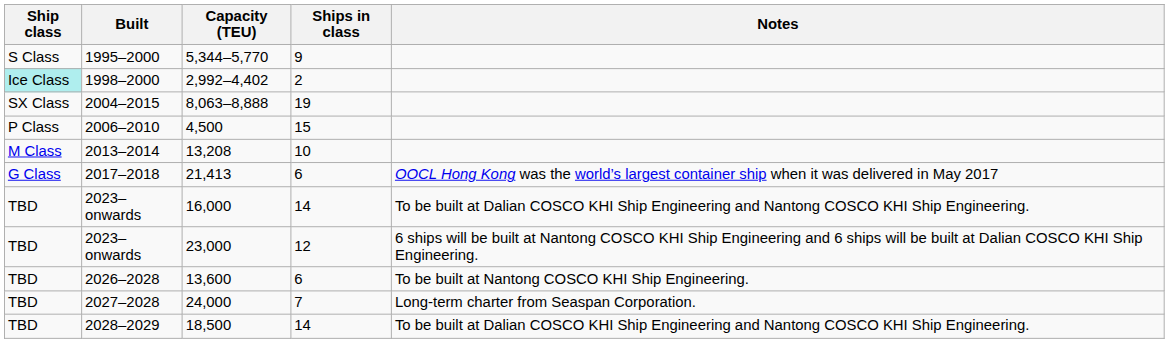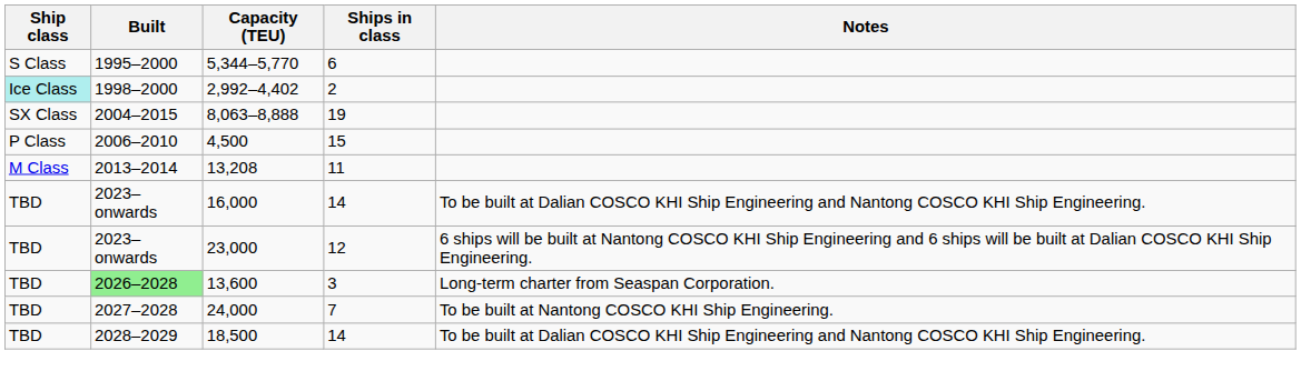 <table class="wikitable">
 <tr>
 <th>Ship class</th>
 <th>Built</th>
 <th>Capacity (TEU)</th>
 <th>Ships in class</th>
 <th>Notes</th>
 </tr>
 <tr>
 <td>S Class</td>
 <td>1995–2000</td>
 <td>5,344–5,770</td>
-<td>9</td>
+<td>6</td>
 <td></td>
 </tr>
 <tr>
 <td style="background: paleturquoise;">Ice Class</td>
 <td>1998–2000</td>
 <td>2,992–4,402</td>
 <td>2</td>
 <td></td>
 </tr>
 <tr>
 <td>SX Class</td>
 <td>2004–2015</td>
 <td>8,063–8,888</td>
 <td>19</td>
 <td></td>
 </tr>
 <tr>
 <td>P Class</td>
 <td>2006–2010</td>
 <td>4,500</td>
 <td>15</td>
 <td></td>
 </tr>
 <tr>
 <td><a href='#'>M Class</a></td>
 <td>2013–2014</td>
 <td>13,208</td>
-<td>10</td>
+<td>11</td>
 <td></td>
-</tr>
-<tr>
-<td><a href='#'>G Class</a></td>
-<td>2017–2018</td>
-<td>21,413</td>
-<td>6</td>
-<td><em><a href='#'>OOCL Hong Kong</a></em> was the <a href='#'>world’s largest container ship</a> when it was delivered in May 2017 </td>
 </tr>
 <tr>
 <td>TBD</td>
 <td>2023–onwards</td>
 <td>16,000</td>
 <td>14</td>
 <td>To be built at Dalian COSCO KHI Ship Engineering and Nantong COSCO KHI Ship Engineering.</td>
 </tr>
 <tr>
 <td>TBD</td>
 <td>2023–onwards</td>
 <td>23,000</td>
 <td>12</td>
 <td>6 ships will be built at Nantong COSCO KHI Ship Engineering and 6 ships will be built at Dalian COSCO KHI Ship Engineering.</td>
 </tr>
 <tr>
 <td>TBD</td>
-<td>2026–2028</td>
+<td style="background: lightgreen;">2026–2028</td>
 <td>13,600</td>
-<td>6</td>
-<td>To be built at Nantong COSCO KHI Ship Engineering.</td>
+<td>3</td>
+<td>Long-term charter from Seaspan Corporation.</td>
 </tr>
 <tr>
 <td>TBD</td>
 <td>2027–2028</td>
 <td>24,000</td>
 <td>7</td>
-<td>Long-term charter from Seaspan Corporation.</td>
+<td>To be built at Nantong COSCO KHI Ship Engineering.</td>
 </tr>
 <tr>
 <td>TBD</td>
 <td>2028–2029</td>
 <td>18,500</td>
 <td>14</td>
 <td>To be built at Dalian COSCO KHI Ship Engineering and Nantong COSCO KHI Ship Engineering.</td>
 </tr>
 </table>
